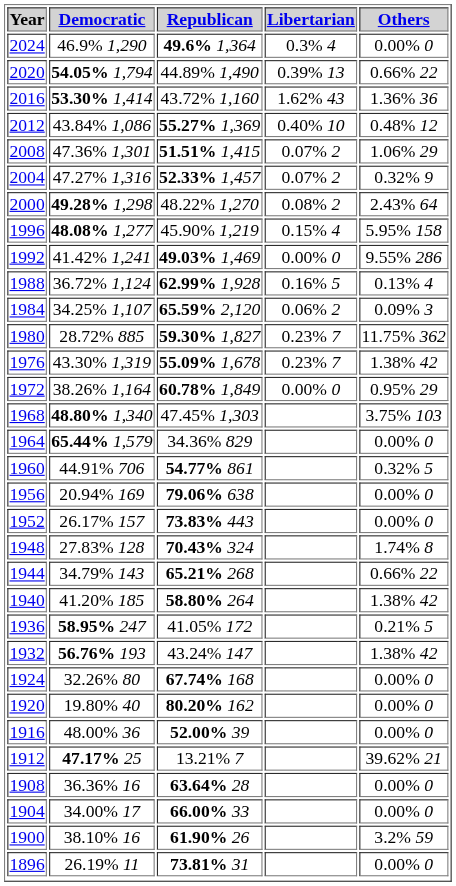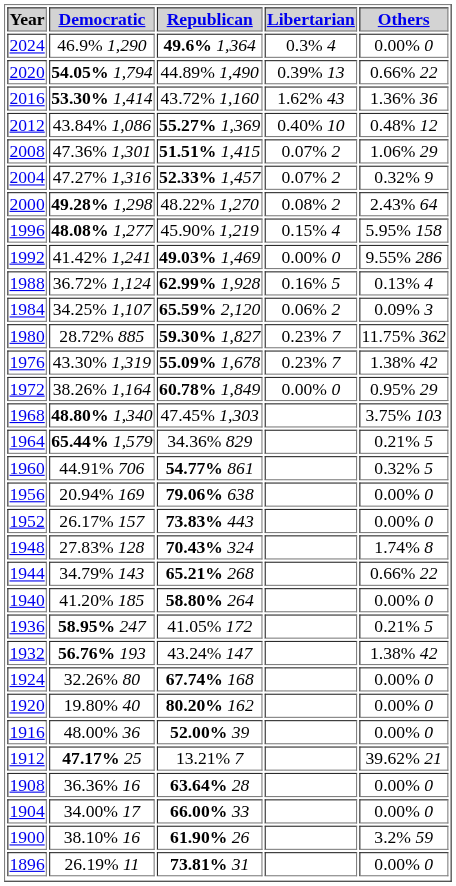 <table border = “2”>
 <tr style="background:lightgrey;">
 <th>Year</th>
 <th><a href='#'>Democratic</a></th>
 <th><a href='#'>Republican</a></th>
 <th><a href='#'>Libertarian</a></th>
 <th><a href='#'>Others</a></th>
 </tr>
 <tr>
 <td align="center" ><a href='#'>2024</a></td>
 <td align="center" >46.9% <em>1,290</em></td>
 <td align="center" ><strong>49.6%</strong> <em>1,364</em></td>
 <td align="center" >0.3% <em>4</em></td>
 <td align="center" >0.00% <em>0</em></td>
 </tr>
 <tr>
 <td align="center" ><a href='#'>2020</a></td>
 <td align="center" ><strong>54.05%</strong> <em>1,794</em></td>
 <td align="center" >44.89% <em>1,490</em></td>
 <td align="center" >0.39% <em>13</em></td>
 <td align="center" >0.66% <em>22</em></td>
 </tr>
 <tr>
 <td align="center" ><a href='#'>2016</a></td>
 <td align="center" ><strong>53.30%</strong> <em>1,414</em></td>
 <td align="center" >43.72% <em>1,160</em></td>
 <td align="center" >1.62% <em>43</em></td>
 <td align="center" >1.36% <em>36</em></td>
 </tr>
 <tr>
 <td align="center" ><a href='#'>2012</a></td>
 <td align="center" >43.84% <em>1,086</em></td>
 <td align="center" ><strong>55.27%</strong> <em>1,369</em></td>
 <td align="center" >0.40% <em>10</em></td>
 <td align="center" >0.48% <em>12</em></td>
 </tr>
 <tr>
 <td align="center" ><a href='#'>2008</a></td>
 <td align="center" >47.36% <em>1,301</em></td>
 <td align="center" ><strong>51.51%</strong> <em>1,415</em></td>
 <td align="center" >0.07% <em>2</em></td>
 <td align="center" >1.06% <em>29</em></td>
 </tr>
 <tr>
 <td align="center" ><a href='#'>2004</a></td>
 <td align="center" >47.27% <em>1,316</em></td>
 <td align="center" ><strong>52.33%</strong> <em>1,457</em></td>
 <td align="center" >0.07% <em>2</em></td>
 <td align="center" >0.32% <em>9</em></td>
 </tr>
 <tr>
 <td align="center" ><a href='#'>2000</a></td>
 <td align="center" ><strong>49.28%</strong> <em>1,298</em></td>
 <td align="center" >48.22% <em>1,270</em></td>
 <td align="center" >0.08% <em>2</em></td>
 <td align="center" >2.43% <em>64</em></td>
 </tr>
 <tr>
 <td align="center" ><a href='#'>1996</a></td>
 <td align="center" ><strong>48.08%</strong> <em>1,277</em></td>
 <td align="center" >45.90% <em>1,219</em></td>
 <td align="center" >0.15% <em>4</em></td>
 <td align="center" >5.95% <em>158</em></td>
 </tr>
 <tr>
 <td align="center" ><a href='#'>1992</a></td>
 <td align="center" >41.42% <em>1,241</em></td>
 <td align="center" ><strong>49.03%</strong> <em>1,469</em></td>
 <td align="center" >0.00% <em>0</em></td>
 <td align="center" >9.55% <em>286</em></td>
 </tr>
 <tr>
 <td align="center" ><a href='#'>1988</a></td>
 <td align="center" >36.72% <em>1,124</em></td>
 <td align="center" ><strong>62.99%</strong> <em>1,928</em></td>
 <td align="center" >0.16% <em>5</em></td>
 <td align="center" >0.13% <em>4</em></td>
 </tr>
 <tr>
 <td align="center" ><a href='#'>1984</a></td>
 <td align="center" >34.25% <em>1,107</em></td>
 <td align="center" ><strong>65.59%</strong> <em>2,120</em></td>
 <td align="center" >0.06% <em>2</em></td>
 <td align="center" >0.09% <em>3</em></td>
 </tr>
 <tr>
 <td align="center" ><a href='#'>1980</a></td>
 <td align="center" >28.72% <em>885</em></td>
 <td align="center" ><strong>59.30%</strong> <em>1,827</em></td>
 <td align="center" >0.23% <em>7</em></td>
 <td align="center" >11.75% <em>362</em></td>
 </tr>
 <tr>
 <td align="center" ><a href='#'>1976</a></td>
 <td align="center" >43.30% <em>1,319</em></td>
 <td align="center" ><strong>55.09%</strong> <em>1,678</em></td>
 <td align="center" >0.23% <em>7</em></td>
 <td align="center" >1.38% <em>42</em></td>
 </tr>
 <tr>
 <td align="center" ><a href='#'>1972</a></td>
 <td align="center" >38.26% <em>1,164</em></td>
 <td align="center" ><strong>60.78%</strong> <em>1,849</em></td>
 <td align="center" >0.00% <em>0</em></td>
 <td align="center" >0.95% <em>29</em></td>
 </tr>
 <tr>
 <td align="center" ><a href='#'>1968</a></td>
 <td align="center" ><strong>48.80%</strong> <em>1,340</em></td>
 <td align="center" >47.45% <em>1,303</em></td>
 <td></td>
 <td align="center" >3.75% <em>103</em></td>
 </tr>
 <tr>
 <td align="center" ><a href='#'>1964</a></td>
 <td align="center" ><strong>65.44%</strong> <em>1,579</em></td>
 <td align="center" >34.36% <em>829</em></td>
 <td></td>
-<td align="center" >0.00% <em>0</em></td>
+<td align="center" >0.21% <em>5</em></td>
 </tr>
 <tr>
 <td align="center" ><a href='#'>1960</a></td>
 <td align="center" >44.91% <em>706</em></td>
 <td align="center" ><strong>54.77%</strong> <em>861</em></td>
 <td></td>
 <td align="center" >0.32% <em>5</em></td>
 </tr>
 <tr>
 <td align="center" ><a href='#'>1956</a></td>
 <td align="center" >20.94% <em>169</em></td>
 <td align="center" ><strong>79.06%</strong> <em>638</em></td>
 <td></td>
 <td align="center" >0.00% <em>0</em></td>
 </tr>
 <tr>
 <td align="center" ><a href='#'>1952</a></td>
 <td align="center" >26.17% <em>157</em></td>
 <td align="center" ><strong>73.83%</strong> <em>443</em></td>
 <td></td>
 <td align="center" >0.00% <em>0</em></td>
 </tr>
 <tr>
 <td align="center" ><a href='#'>1948</a></td>
 <td align="center" >27.83% <em>128</em></td>
 <td align="center" ><strong>70.43%</strong> <em>324</em></td>
 <td></td>
 <td align="center" >1.74% <em>8</em></td>
 </tr>
 <tr>
 <td align="center" ><a href='#'>1944</a></td>
 <td align="center" >34.79% <em>143</em></td>
 <td align="center" ><strong>65.21%</strong> <em>268</em></td>
 <td></td>
 <td align="center" >0.66% <em>22</em></td>
 </tr>
 <tr>
 <td align="center" ><a href='#'>1940</a></td>
 <td align="center" >41.20% <em>185</em></td>
 <td align="center" ><strong>58.80%</strong> <em>264</em></td>
 <td></td>
-<td align="center" >1.38% <em>42</em></td>
+<td align="center" >0.00% <em>0</em></td>
 </tr>
 <tr>
 <td align="center" ><a href='#'>1936</a></td>
 <td align="center" ><strong>58.95%</strong> <em>247</em></td>
 <td align="center" >41.05% <em>172</em></td>
 <td></td>
 <td align="center" >0.21% <em>5</em></td>
 </tr>
 <tr>
 <td align="center" ><a href='#'>1932</a></td>
 <td align="center" ><strong>56.76%</strong> <em>193</em></td>
 <td align="center" >43.24% <em>147</em></td>
 <td></td>
 <td align="center" >1.38% <em>42</em></td>
 </tr>
 <tr>
 <td align="center" ><a href='#'>1924</a></td>
 <td align="center" >32.26% <em>80</em></td>
 <td align="center" ><strong>67.74%</strong> <em>168</em></td>
 <td></td>
 <td align="center" >0.00% <em>0</em></td>
 </tr>
 <tr>
 <td align="center" ><a href='#'>1920</a></td>
 <td align="center" >19.80% <em>40</em></td>
 <td align="center" ><strong>80.20%</strong> <em>162</em></td>
 <td></td>
 <td align="center" >0.00% <em>0</em></td>
 </tr>
 <tr>
 <td align="center" ><a href='#'>1916</a></td>
 <td align="center" >48.00% <em>36</em></td>
 <td align="center" ><strong>52.00%</strong> <em>39</em></td>
 <td></td>
 <td align="center" >0.00% <em>0</em></td>
 </tr>
 <tr>
 <td align="center" ><a href='#'>1912</a></td>
 <td align="center" ><strong>47.17%</strong> <em>25</em></td>
 <td align="center" >13.21% <em>7</em></td>
 <td></td>
 <td align="center" >39.62% <em>21</em></td>
 </tr>
 <tr>
 <td align="center" ><a href='#'>1908</a></td>
 <td align="center" >36.36% <em>16</em></td>
 <td align="center" ><strong>63.64%</strong> <em>28</em></td>
 <td></td>
 <td align="center" >0.00% <em>0</em></td>
 </tr>
 <tr>
 <td align="center" ><a href='#'>1904</a></td>
 <td align="center" >34.00% <em>17</em></td>
 <td align="center" ><strong>66.00%</strong> <em>33</em></td>
 <td></td>
 <td align="center" >0.00% <em>0</em></td>
 </tr>
 <tr>
 <td align="center" ><a href='#'>1900</a></td>
 <td align="center" >38.10% <em>16</em></td>
 <td align="center" ><strong>61.90%</strong> <em>26</em></td>
 <td></td>
 <td align="center" >3.2% <em>59</em></td>
 </tr>
 <tr>
 <td align="center" ><a href='#'>1896</a></td>
 <td align="center" >26.19% <em>11</em></td>
 <td align="center" ><strong>73.81%</strong> <em>31</em></td>
 <td></td>
 <td align="center" >0.00% <em>0</em></td>
 </tr>
 <tr>
 </tr>
 </table>
